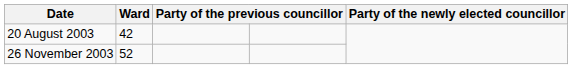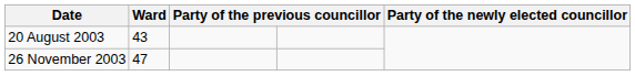 <table class="wikitable">
 <tr>
 <th>Date</th>
 <th>Ward</th>
 <th colspan=2>Party of the previous councillor</th>
 <th colspan=2>Party of the newly elected councillor</th>
 </tr>
 <tr>
 <td>20 August 2003</td>
-<td>42</td>
+<td>43</td>
 <td></td>
 <td></td>
 </tr>
 <tr>
 <td>26 November 2003</td>
-<td>52</td>
+<td>47</td>
 <td></td>
 <td></td>
 </tr>
 </table>
